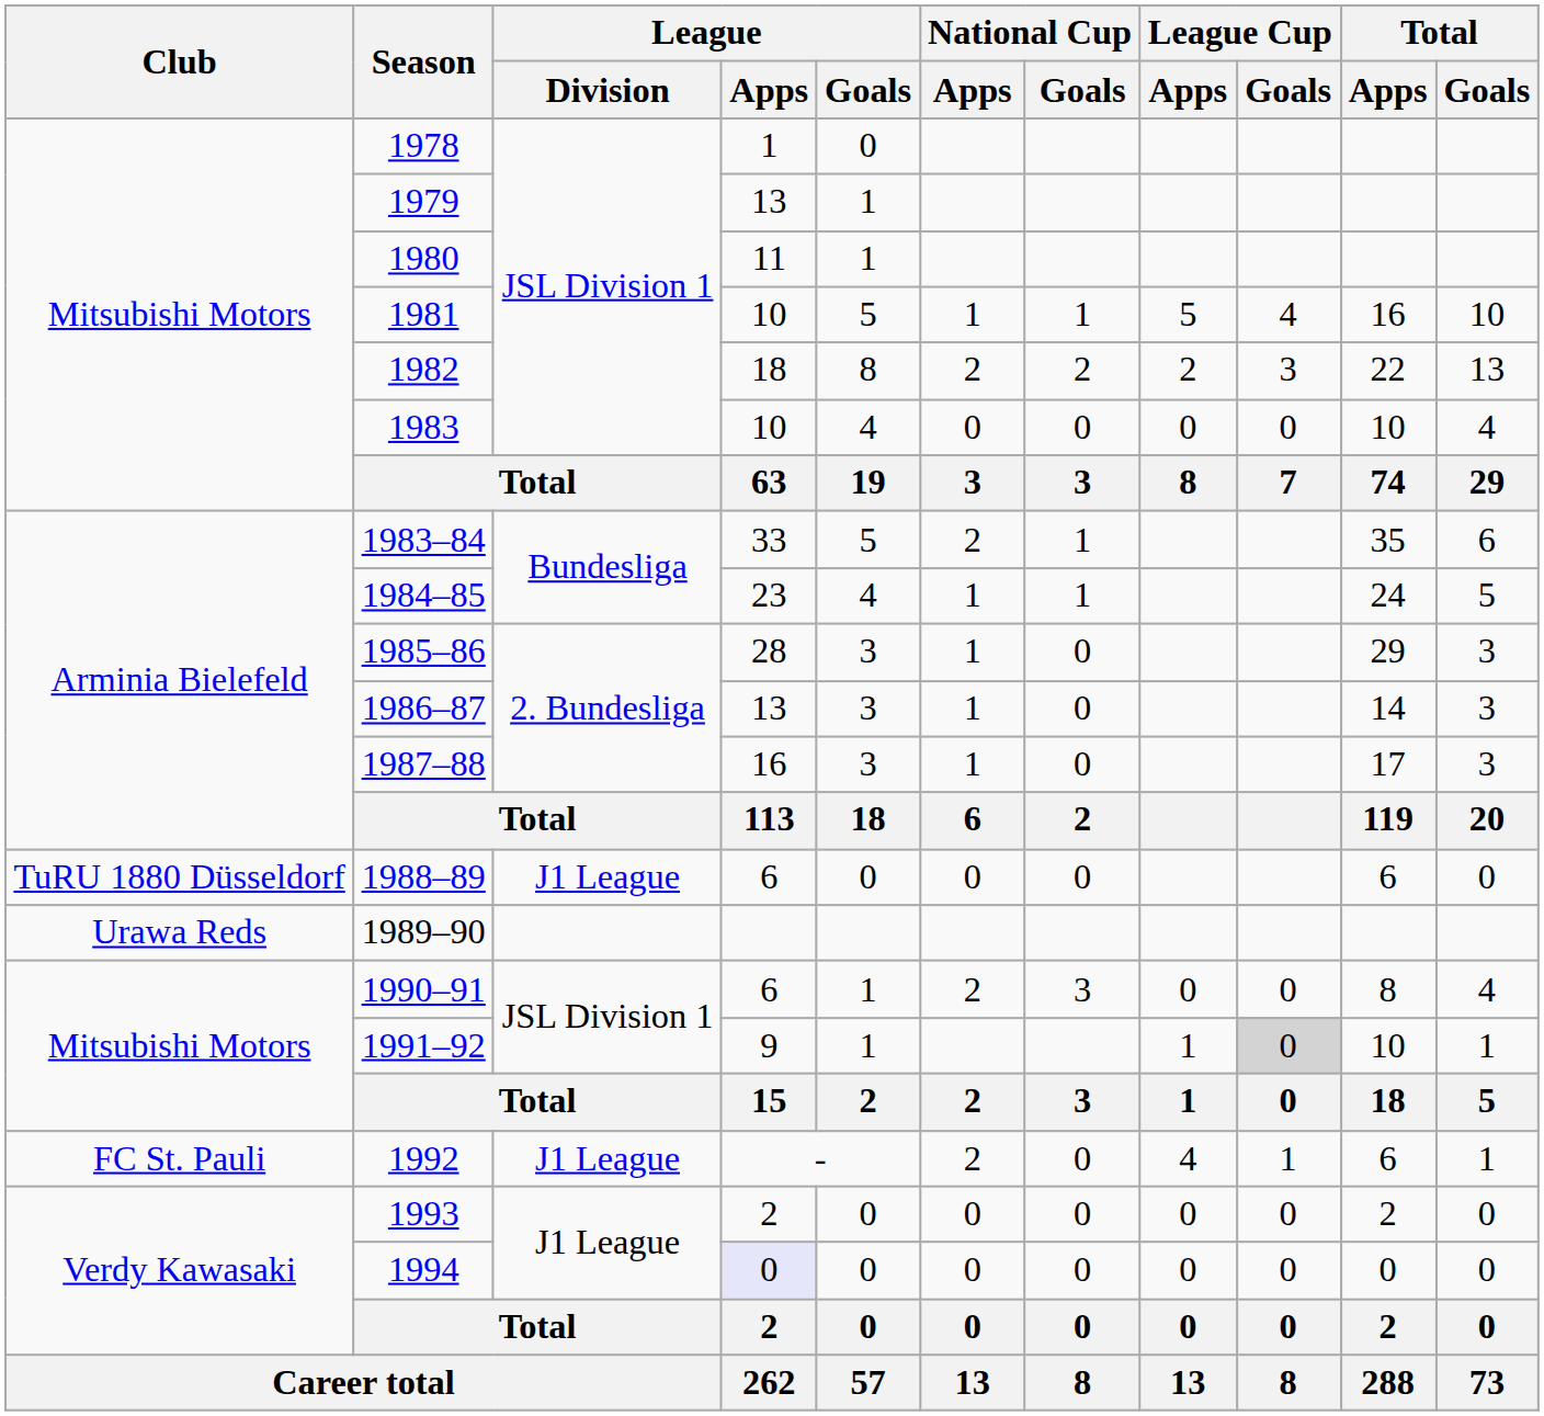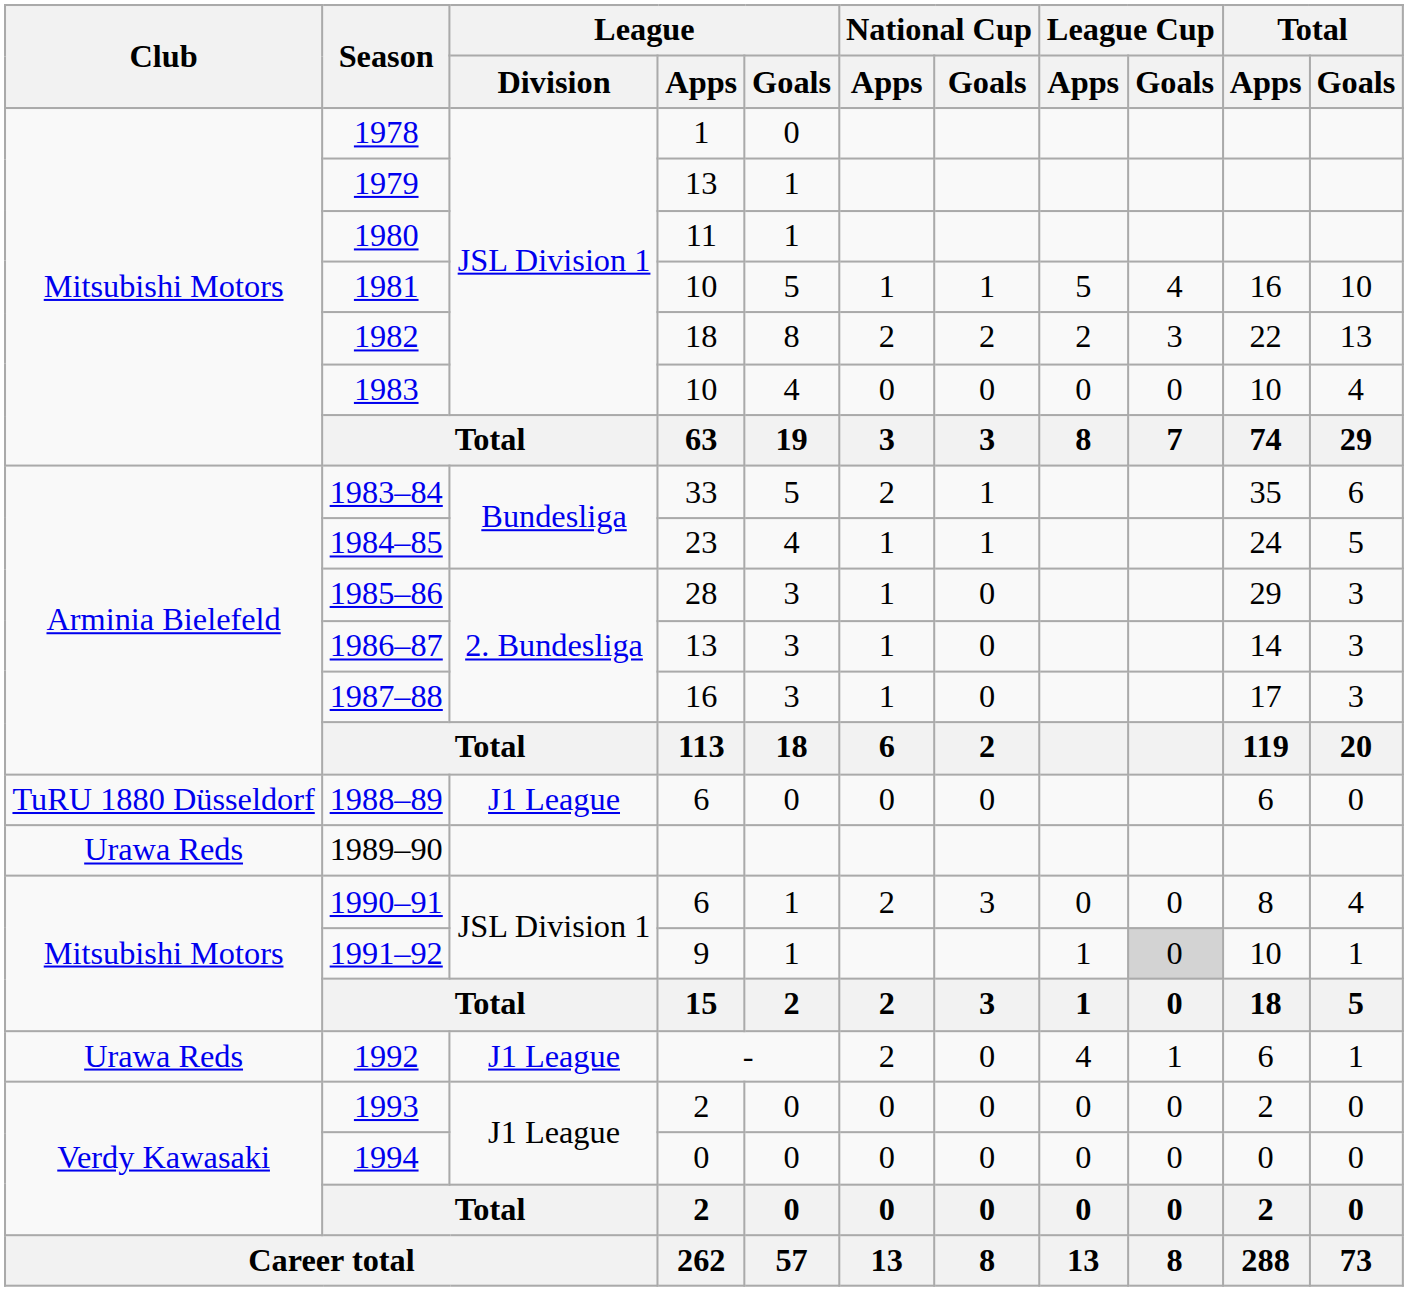 <table class="wikitable" style="text-align:center">
 <tr>
 <th rowspan="2">Club</th>
 <th rowspan="2">Season</th>
 <th colspan="3">League</th>
 <th colspan="2">National Cup</th>
 <th colspan="2">League Cup</th>
 <th colspan="2">Total</th>
 </tr>
 <tr>
 <th>Division</th>
 <th>Apps</th>
 <th>Goals</th>
 <th>Apps</th>
 <th>Goals</th>
 <th>Apps</th>
 <th>Goals</th>
 <th>Apps</th>
 <th>Goals</th>
 </tr>
 <tr>
 <td rowspan="7"><a href='#'>Mitsubishi Motors</a></td>
 <td><a href='#'>1978</a></td>
 <td rowspan="6"><a href='#'>JSL Division 1</a></td>
 <td>1</td>
 <td>0</td>
 <td></td>
 <td></td>
 <td></td>
 <td></td>
 <td></td>
 <td></td>
 </tr>
 <tr>
 <td><a href='#'>1979</a></td>
 <td>13</td>
 <td>1</td>
 <td></td>
 <td></td>
 <td></td>
 <td></td>
 <td></td>
 <td></td>
 </tr>
 <tr>
 <td><a href='#'>1980</a></td>
 <td>11</td>
 <td>1</td>
 <td></td>
 <td></td>
 <td></td>
 <td></td>
 <td></td>
 <td></td>
 </tr>
 <tr>
 <td><a href='#'>1981</a></td>
 <td>10</td>
 <td>5</td>
 <td>1</td>
 <td>1</td>
 <td>5</td>
 <td>4</td>
 <td>16</td>
 <td>10</td>
 </tr>
 <tr>
 <td><a href='#'>1982</a></td>
 <td>18</td>
 <td>8</td>
 <td>2</td>
 <td>2</td>
 <td>2</td>
 <td>3</td>
 <td>22</td>
 <td>13</td>
 </tr>
 <tr>
 <td><a href='#'>1983</a></td>
 <td>10</td>
 <td>4</td>
 <td>0</td>
 <td>0</td>
 <td>0</td>
 <td>0</td>
 <td>10</td>
 <td>4</td>
 </tr>
 <tr>
 <th colspan="2">Total</th>
 <th>63</th>
 <th>19</th>
 <th>3</th>
 <th>3</th>
 <th>8</th>
 <th>7</th>
 <th>74</th>
 <th>29</th>
 </tr>
 <tr>
 <td rowspan="6"><a href='#'>Arminia Bielefeld</a></td>
 <td><a href='#'>1983–84</a></td>
 <td rowspan="2"><a href='#'>Bundesliga</a></td>
 <td>33</td>
 <td>5</td>
 <td>2</td>
 <td>1</td>
 <td></td>
 <td></td>
 <td>35</td>
 <td>6</td>
 </tr>
 <tr>
 <td><a href='#'>1984–85</a></td>
 <td>23</td>
 <td>4</td>
 <td>1</td>
 <td>1</td>
 <td></td>
 <td></td>
 <td>24</td>
 <td>5</td>
 </tr>
 <tr>
 <td><a href='#'>1985–86</a></td>
 <td rowspan="3"><a href='#'>2. Bundesliga</a></td>
 <td>28</td>
 <td>3</td>
 <td>1</td>
 <td>0</td>
 <td></td>
 <td></td>
 <td>29</td>
 <td>3</td>
 </tr>
 <tr>
 <td><a href='#'>1986–87</a></td>
 <td>13</td>
 <td>3</td>
 <td>1</td>
 <td>0</td>
 <td></td>
 <td></td>
 <td>14</td>
 <td>3</td>
 </tr>
 <tr>
 <td><a href='#'>1987–88</a></td>
 <td>16</td>
 <td>3</td>
 <td>1</td>
 <td>0</td>
 <td></td>
 <td></td>
 <td>17</td>
 <td>3</td>
 </tr>
 <tr>
 <th colspan="2">Total</th>
 <th>113</th>
 <th>18</th>
 <th>6</th>
 <th>2</th>
 <th></th>
 <th></th>
 <th>119</th>
 <th>20</th>
 </tr>
 <tr>
 <td><a href='#'>TuRU 1880 Düsseldorf</a></td>
 <td><a href='#'>1988–89</a></td>
 <td><a href='#'>J1 League</a></td>
 <td>6</td>
 <td>0</td>
 <td>0</td>
 <td>0</td>
 <td></td>
 <td></td>
 <td>6</td>
 <td>0</td>
 </tr>
 <tr>
 <td><a href='#'>Urawa Reds</a></td>
 <td>1989–90</td>
 <td></td>
 <td></td>
 <td></td>
 <td></td>
 <td></td>
 <td></td>
 <td></td>
 <td></td>
 <td></td>
 </tr>
 <tr>
 <td rowspan="3"><a href='#'>Mitsubishi Motors</a></td>
 <td><a href='#'>1990–91</a></td>
 <td rowspan="2">JSL Division 1</td>
 <td>6</td>
 <td>1</td>
 <td>2</td>
 <td>3</td>
 <td>0</td>
 <td>0</td>
 <td>8</td>
 <td>4</td>
 </tr>
 <tr>
 <td><a href='#'>1991–92</a></td>
 <td>9</td>
 <td>1</td>
 <td></td>
 <td></td>
 <td>1</td>
 <td style="background: lightgrey;">0</td>
 <td>10</td>
 <td>1</td>
 </tr>
 <tr>
 <th colspan="2">Total</th>
 <th>15</th>
 <th>2</th>
 <th>2</th>
 <th>3</th>
 <th>1</th>
 <th>0</th>
 <th>18</th>
 <th>5</th>
 </tr>
 <tr>
-<td><a href='#'>FC St. Pauli</a></td>
+<td><a href='#'>Urawa Reds</a></td>
 <td><a href='#'>1992</a></td>
 <td><a href='#'>J1 League</a></td>
 <td colspan="2">-</td>
 <td>2</td>
 <td>0</td>
 <td>4</td>
 <td>1</td>
 <td>6</td>
 <td>1</td>
 </tr>
 <tr>
 <td rowspan="3"><a href='#'>Verdy Kawasaki</a></td>
 <td><a href='#'>1993</a></td>
 <td rowspan="2">J1 League</td>
 <td>2</td>
 <td>0</td>
 <td>0</td>
 <td>0</td>
 <td>0</td>
 <td>0</td>
 <td>2</td>
 <td>0</td>
 </tr>
 <tr>
 <td><a href='#'>1994</a></td>
-<td style="background: lavender;">0</td>
+<td>0</td>
 <td>0</td>
 <td>0</td>
 <td>0</td>
 <td>0</td>
 <td>0</td>
 <td>0</td>
 <td>0</td>
 </tr>
 <tr>
 <th colspan="2">Total</th>
 <th>2</th>
 <th>0</th>
 <th>0</th>
 <th>0</th>
 <th>0</th>
 <th>0</th>
 <th>2</th>
 <th>0</th>
 </tr>
 <tr>
 <th colspan="3">Career total</th>
 <th>262</th>
 <th>57</th>
 <th>13</th>
 <th>8</th>
 <th>13</th>
 <th>8</th>
 <th>288</th>
 <th>73</th>
 </tr>
 </table>
